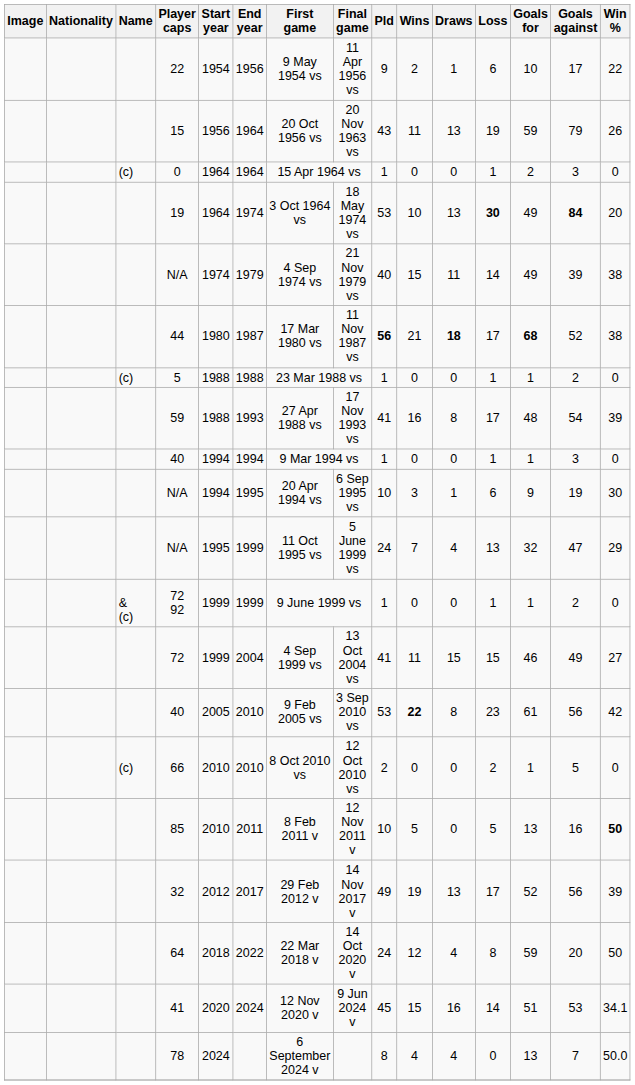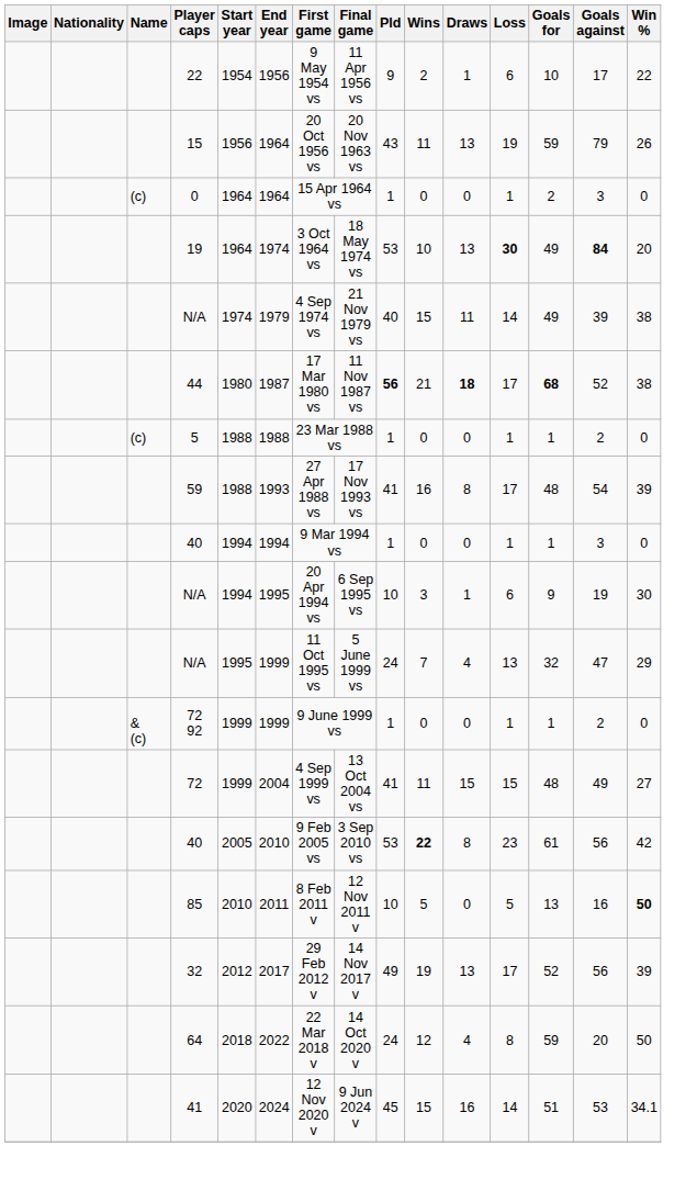 <table class="sortable wikitable" style="text-align:center">
 <tr>
 <th>Image</th>
 <th>Nationality</th>
 <th class="unsortable">Name</th>
 <th>Player caps</th>
 <th>Start year</th>
 <th>End year</th>
 <th>First game</th>
 <th>Final game</th>
 <th>Pld</th>
 <th>Wins</th>
 <th>Draws</th>
 <th>Loss</th>
 <th>Goals<br>for</th>
 <th>Goals<br>against</th>
 <th>Win<br>%</th>
 </tr>
 <tr>
 <td></td>
 <td></td>
 <td align=left></td>
 <td>22</td>
 <td>1954</td>
 <td>1956</td>
 <td>9 May 1954 vs </td>
 <td>11 Apr 1956 vs </td>
 <td>9</td>
 <td>2</td>
 <td>1</td>
 <td>6</td>
 <td>10</td>
 <td>17</td>
 <td>22</td>
 </tr>
 <tr>
 <td></td>
 <td></td>
 <td align=left><strong></strong></td>
 <td>15</td>
 <td>1956</td>
 <td>1964</td>
 <td>20 Oct 1956 vs </td>
 <td>20 Nov 1963 vs </td>
 <td>43</td>
 <td>11</td>
 <td>13</td>
 <td>19</td>
 <td>59</td>
 <td>79</td>
 <td>26</td>
 </tr>
 <tr>
 <td></td>
 <td></td>
 <td align=left> (c)</td>
 <td>0</td>
 <td>1964</td>
 <td>1964</td>
 <td colspan=2>15 Apr 1964 vs </td>
 <td>1</td>
 <td>0</td>
 <td>0</td>
 <td>1</td>
 <td>2</td>
 <td>3</td>
 <td>0</td>
 </tr>
 <tr>
 <td></td>
 <td></td>
 <td align=left></td>
 <td>19</td>
 <td>1964</td>
 <td>1974</td>
 <td>3 Oct 1964 vs </td>
 <td>18 May 1974 vs </td>
 <td>53</td>
 <td>10</td>
 <td>13</td>
 <td><strong>30</strong></td>
 <td>49</td>
 <td><strong>84</strong></td>
 <td>20</td>
 </tr>
 <tr>
 <td></td>
 <td></td>
 <td align="left"></td>
 <td>N/A</td>
 <td>1974</td>
 <td>1979</td>
 <td>4 Sep 1974 vs </td>
 <td>21 Nov 1979 vs </td>
 <td>40</td>
 <td>15</td>
 <td>11</td>
 <td>14</td>
 <td>49</td>
 <td>39</td>
 <td>38</td>
 </tr>
 <tr>
 <td></td>
 <td></td>
 <td align=left></td>
 <td>44</td>
 <td>1980</td>
 <td>1987</td>
 <td>17 Mar 1980 vs </td>
 <td>11 Nov 1987 vs </td>
 <td><strong>56</strong></td>
 <td>21</td>
 <td><strong>18</strong></td>
 <td>17</td>
 <td><strong>68</strong></td>
 <td>52</td>
 <td>38</td>
 </tr>
 <tr>
 <td></td>
 <td></td>
 <td align=left> (c)</td>
 <td>5</td>
 <td>1988</td>
 <td>1988</td>
 <td colspan=2>23 Mar 1988 vs </td>
 <td>1</td>
 <td>0</td>
 <td>0</td>
 <td>1</td>
 <td>1</td>
 <td>2</td>
 <td>0</td>
 </tr>
 <tr>
 <td></td>
 <td></td>
 <td align=left></td>
 <td>59</td>
 <td>1988</td>
 <td>1993</td>
 <td>27 Apr 1988 vs </td>
 <td>17 Nov 1993 vs </td>
 <td>41</td>
 <td>16</td>
 <td>8</td>
 <td>17</td>
 <td>48</td>
 <td>54</td>
 <td>39</td>
 </tr>
 <tr>
 <td></td>
 <td></td>
 <td align=left></td>
 <td>40</td>
 <td>1994</td>
 <td>1994</td>
 <td colspan=2>9 Mar 1994 vs </td>
 <td>1</td>
 <td>0</td>
 <td>0</td>
 <td>1</td>
 <td>1</td>
 <td>3</td>
 <td>0</td>
 </tr>
 <tr>
 <td></td>
 <td></td>
 <td align=left></td>
 <td>N/A</td>
 <td>1994</td>
 <td>1995</td>
 <td>20 Apr 1994 vs </td>
 <td>6 Sep 1995 vs </td>
 <td>10</td>
 <td>3</td>
 <td>1</td>
 <td>6</td>
 <td>9</td>
 <td>19</td>
 <td>30</td>
 </tr>
 <tr>
 <td></td>
 <td></td>
 <td align=left></td>
 <td>N/A</td>
 <td>1995</td>
 <td>1999</td>
 <td>11 Oct 1995 vs </td>
 <td>5 June 1999 vs </td>
 <td>24</td>
 <td>7</td>
 <td>4</td>
 <td>13</td>
 <td>32</td>
 <td>47</td>
 <td>29</td>
 </tr>
 <tr>
 <td><br></td>
 <td><br></td>
 <td align=left><br>&<br> (c)</td>
 <td>72<br>92</td>
 <td>1999</td>
 <td>1999</td>
 <td colspan=2>9 June 1999 vs </td>
 <td>1</td>
 <td>0</td>
 <td>0</td>
 <td>1</td>
 <td>1</td>
 <td>2</td>
 <td>0</td>
 </tr>
 <tr>
 <td></td>
 <td></td>
 <td align=left></td>
 <td>72</td>
 <td>1999</td>
 <td>2004</td>
 <td>4 Sep 1999 vs </td>
 <td>13 Oct 2004 vs </td>
 <td>41</td>
 <td>11</td>
 <td>15</td>
 <td>15</td>
-<td>46</td>
+<td>48</td>
 <td>49</td>
 <td>27</td>
 </tr>
 <tr>
 <td></td>
 <td></td>
 <td align=left></td>
 <td>40</td>
 <td>2005</td>
 <td>2010</td>
 <td>9 Feb 2005 vs </td>
 <td>3 Sep 2010 vs </td>
 <td>53</td>
 <td><strong>22</strong></td>
 <td>8</td>
 <td>23</td>
 <td>61</td>
 <td>56</td>
 <td>42</td>
-</tr>
-<tr>
-<td></td>
-<td></td>
-<td align=left> (c)</td>
-<td>66</td>
-<td>2010</td>
-<td>2010</td>
-<td>8 Oct 2010 vs </td>
-<td>12 Oct 2010 vs </td>
-<td>2</td>
-<td>0</td>
-<td>0</td>
-<td>2</td>
-<td>1</td>
-<td>5</td>
-<td>0</td>
 </tr>
 <tr>
 <td></td>
 <td></td>
 <td align=left></td>
 <td>85</td>
 <td>2010</td>
 <td>2011</td>
 <td>8 Feb 2011 v </td>
 <td>12 Nov 2011 v </td>
 <td>10</td>
 <td>5</td>
 <td>0</td>
 <td>5</td>
 <td>13</td>
 <td>16</td>
 <td><strong>50</strong></td>
 </tr>
 <tr>
 <td></td>
 <td></td>
 <td align=left><strong></strong></td>
 <td>32</td>
 <td>2012</td>
 <td>2017</td>
 <td>29 Feb 2012 v </td>
 <td>14 Nov 2017 v </td>
 <td>49</td>
 <td>19</td>
 <td>13</td>
 <td>17</td>
 <td>52</td>
 <td>56</td>
 <td>39</td>
 </tr>
 <tr>
 <td></td>
 <td></td>
 <td align=left></td>
 <td>64</td>
 <td>2018</td>
 <td>2022</td>
 <td>22 Mar 2018 v </td>
 <td>14 Oct 2020 v </td>
 <td>24</td>
 <td>12</td>
 <td>4</td>
 <td>8</td>
 <td>59</td>
 <td>20</td>
 <td>50</td>
 </tr>
 <tr>
 <td></td>
 <td></td>
 <td align=left><strong></strong></td>
 <td>41</td>
 <td>2020</td>
 <td>2024</td>
 <td>12 Nov 2020 v </td>
 <td>9 Jun 2024 v </td>
 <td>45</td>
 <td>15</td>
 <td>16</td>
 <td>14</td>
 <td>51</td>
 <td>53</td>
 <td>34.1</td>
 </tr>
 <tr>
-<td></td>
-<td></td>
-<td align=left></td>
-<td>78</td>
-<td>2024</td>
-<td></td>
-<td>6 September 2024 v </td>
-<td></td>
-<td>8</td>
-<td>4</td>
-<td>4</td>
-<td>0</td>
-<td>13</td>
-<td>7</td>
-<td>50.0</td>
-</tr>
-<tr>
 </tr>
 </table>
